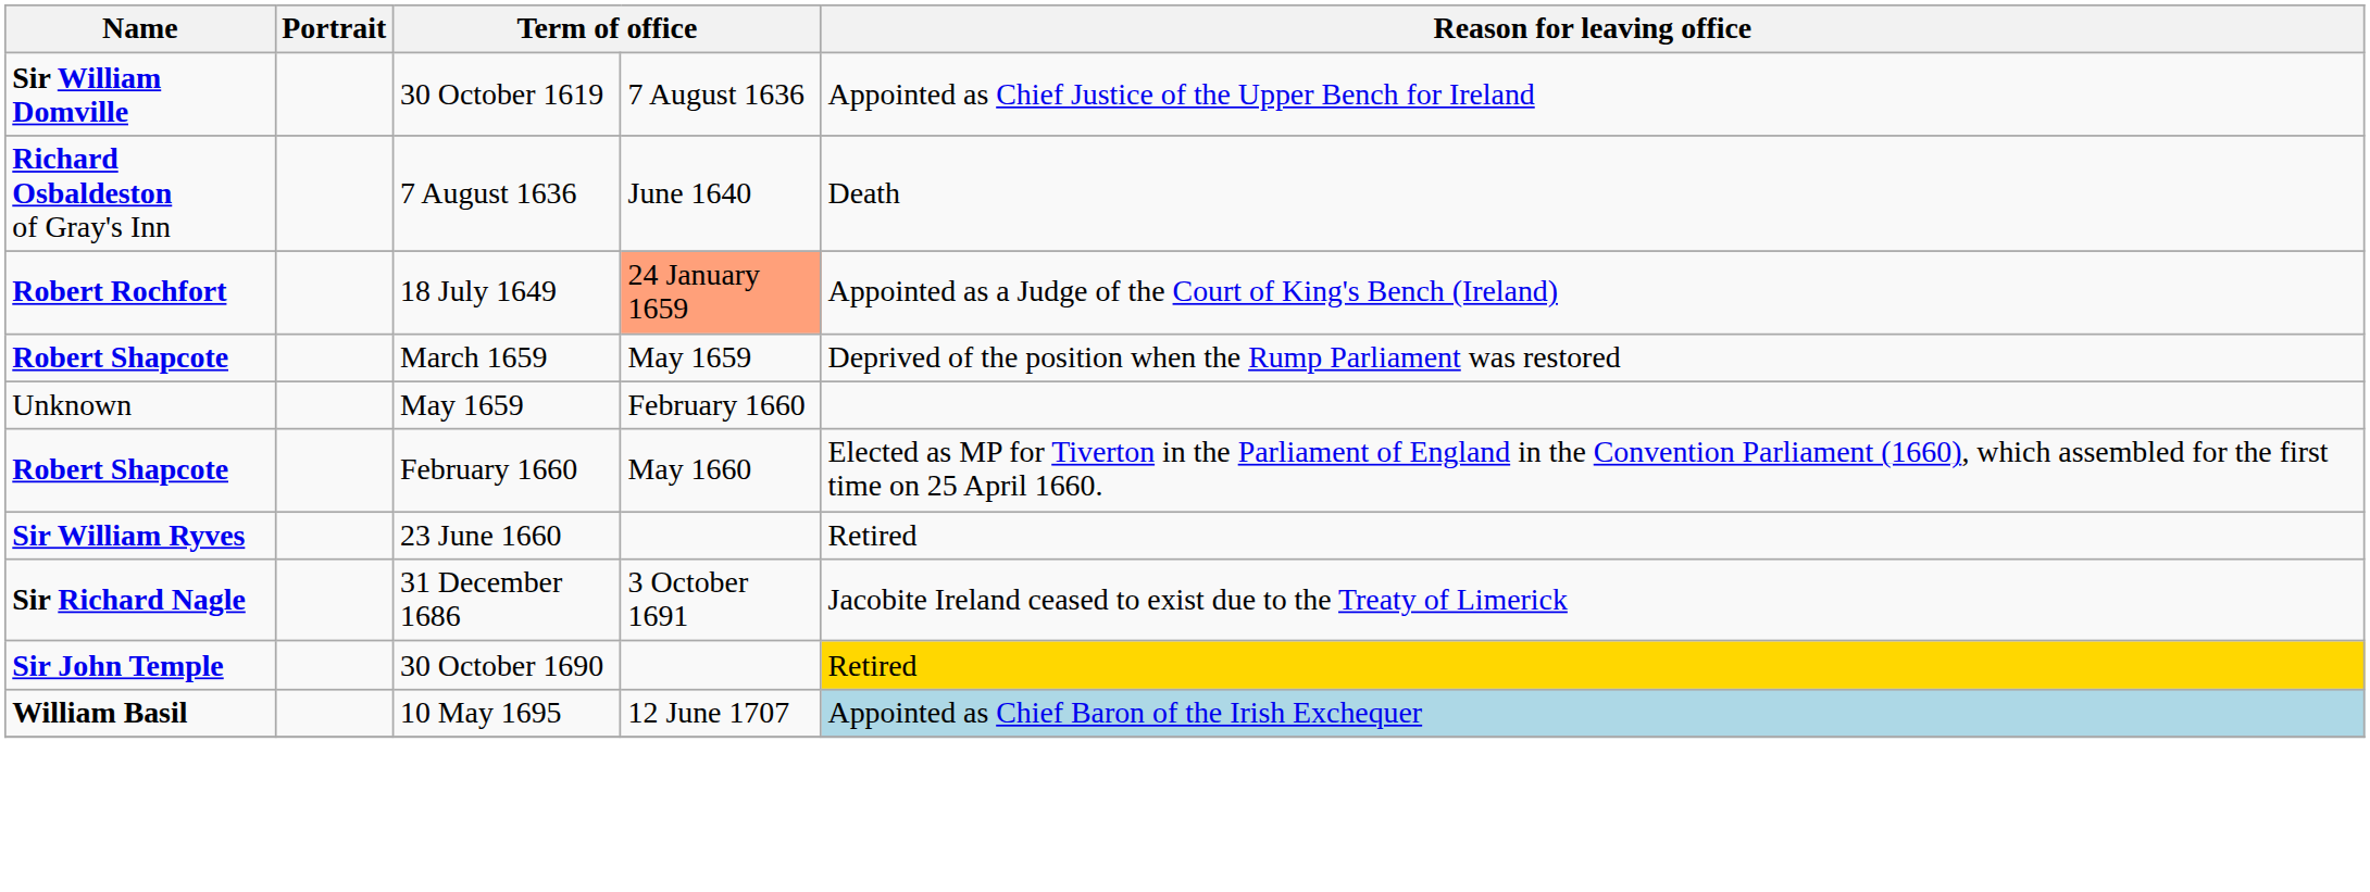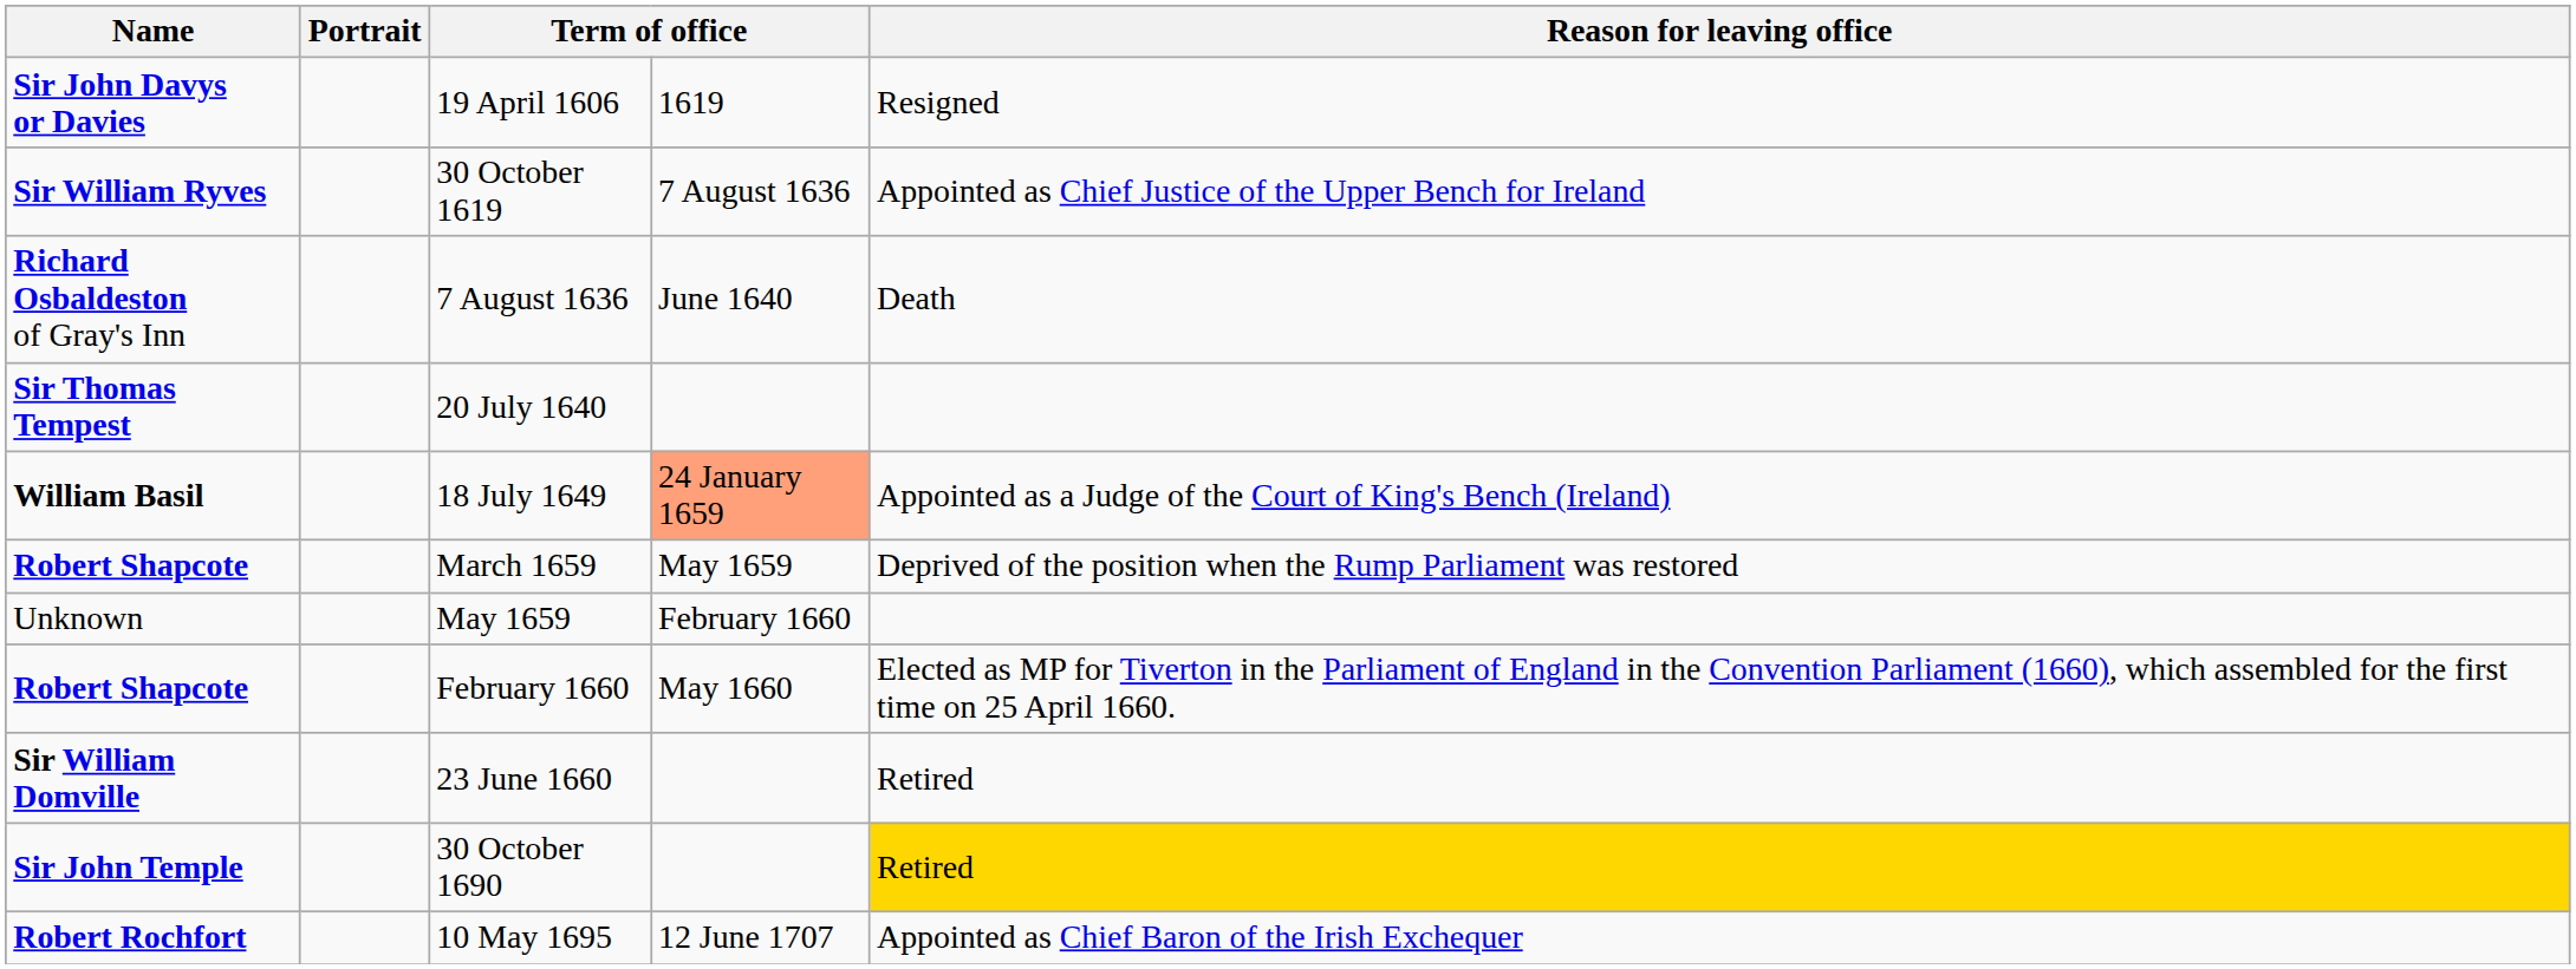 <table class="wikitable">
 <tr>
 <th>Name</th>
 <th>Portrait</th>
 <th colspan=2>Term of office</th>
 <th>Reason for leaving office</th>
 </tr>
 <tr>
-<td><strong>Sir <a href='#'>William Domville</a></strong><br></td>
+<td><strong><a href='#'>Sir John Davys <br>or Davies</a></strong><br></td>
+<td></td>
+<td>19 April 1606</td>
+<td>1619</td>
+<td>Resigned</td>
+</tr>
+<tr>
+<td><strong><a href='#'>Sir William Ryves</a></strong></td>
 <td></td>
 <td>30 October 1619</td>
 <td>7 August 1636<br></td>
 <td>Appointed as <a href='#'>Chief Justice of the Upper Bench for Ireland</a></td>
 </tr>
 <tr>
 <td><strong><a href='#'>Richard Osbaldeston</a></strong> <br>of Gray's Inn</td>
 <td></td>
 <td>7 August 1636</td>
 <td>June 1640</td>
 <td>Death</td>
 </tr>
 <tr>
-<td><strong><a href='#'>Robert Rochfort</a></strong><br></td>
+<td><strong><a href='#'>Sir Thomas Tempest</a></strong></td>
+<td></td>
+<td>20 July 1640</td>
+<td></td>
+<td></td>
+</tr>
+<tr>
+<td><strong>William Basil</strong></td>
 <td></td>
 <td>18 July 1649</td>
 <td style="background: lightsalmon;">24 January 1659</td>
 <td>Appointed as a Judge of the <a href='#'>Court of King's Bench (Ireland)</a></td>
 </tr>
 <tr>
 <td><strong><a href='#'>Robert Shapcote</a></strong></td>
 <td></td>
 <td>March 1659</td>
 <td>May 1659</td>
 <td>Deprived of the position when the <a href='#'>Rump Parliament</a> was restored</td>
 </tr>
 <tr>
 <td>Unknown</td>
 <td></td>
 <td>May 1659</td>
 <td>February 1660</td>
 <td></td>
 </tr>
 <tr>
 <td><strong><a href='#'>Robert Shapcote</a></strong></td>
 <td></td>
 <td>February 1660</td>
 <td>May 1660</td>
 <td>Elected as MP for <a href='#'>Tiverton</a> in the <a href='#'>Parliament of England</a> in the <a href='#'>Convention Parliament (1660)</a>, which assembled for the first time on 25 April 1660.</td>
 </tr>
 <tr>
-<td><strong><a href='#'>Sir William Ryves</a></strong></td>
+<td><strong>Sir <a href='#'>William Domville</a></strong><br></td>
 <td></td>
 <td>23 June 1660</td>
 <td></td>
 <td>Retired</td>
-</tr>
-<tr>
-<td><strong>Sir <a href='#'>Richard Nagle</a></strong><br></td>
-<td></td>
-<td>31 December 1686</td>
-<td>3 October 1691</td>
-<td>Jacobite Ireland ceased to exist due to the <a href='#'>Treaty of Limerick</a></td>
 </tr>
 <tr>
 <td><strong><a href='#'>Sir John Temple</a></strong></td>
 <td></td>
 <td>30 October 1690</td>
 <td></td>
 <td style="background: gold;">Retired</td>
 </tr>
 <tr>
-<td><strong>William Basil</strong></td>
+<td><strong><a href='#'>Robert Rochfort</a></strong><br></td>
 <td></td>
 <td>10 May 1695</td>
 <td>12 June 1707<br></td>
-<td style="background: lightblue;">Appointed as <a href='#'>Chief Baron of the Irish Exchequer</a></td>
+<td>Appointed as <a href='#'>Chief Baron of the Irish Exchequer</a></td>
 </tr>
 <tr>
 </tr>
 </table>
